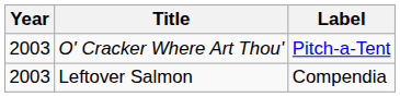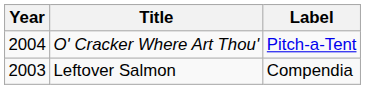 <table class="wikitable">
 <tr>
 <th rowspan="1">Year</th>
 <th rowspan="1">Title</th>
 <th rowspan="1">Label</th>
 </tr>
 <tr>
-<td align="center">2003</td>
+<td align="center">2004</td>
 <td align="left"><em>O' Cracker Where Art Thou'</td>
 <td align="left"><a href='#'>Pitch-a-Tent</a></td>
 </tr>
 <tr>
 <td align="center">2003</td>
 <td align="left"></em>Leftover Salmon<em></td>
 <td align="left">Compendia</td>
 </tr>
 </table>
